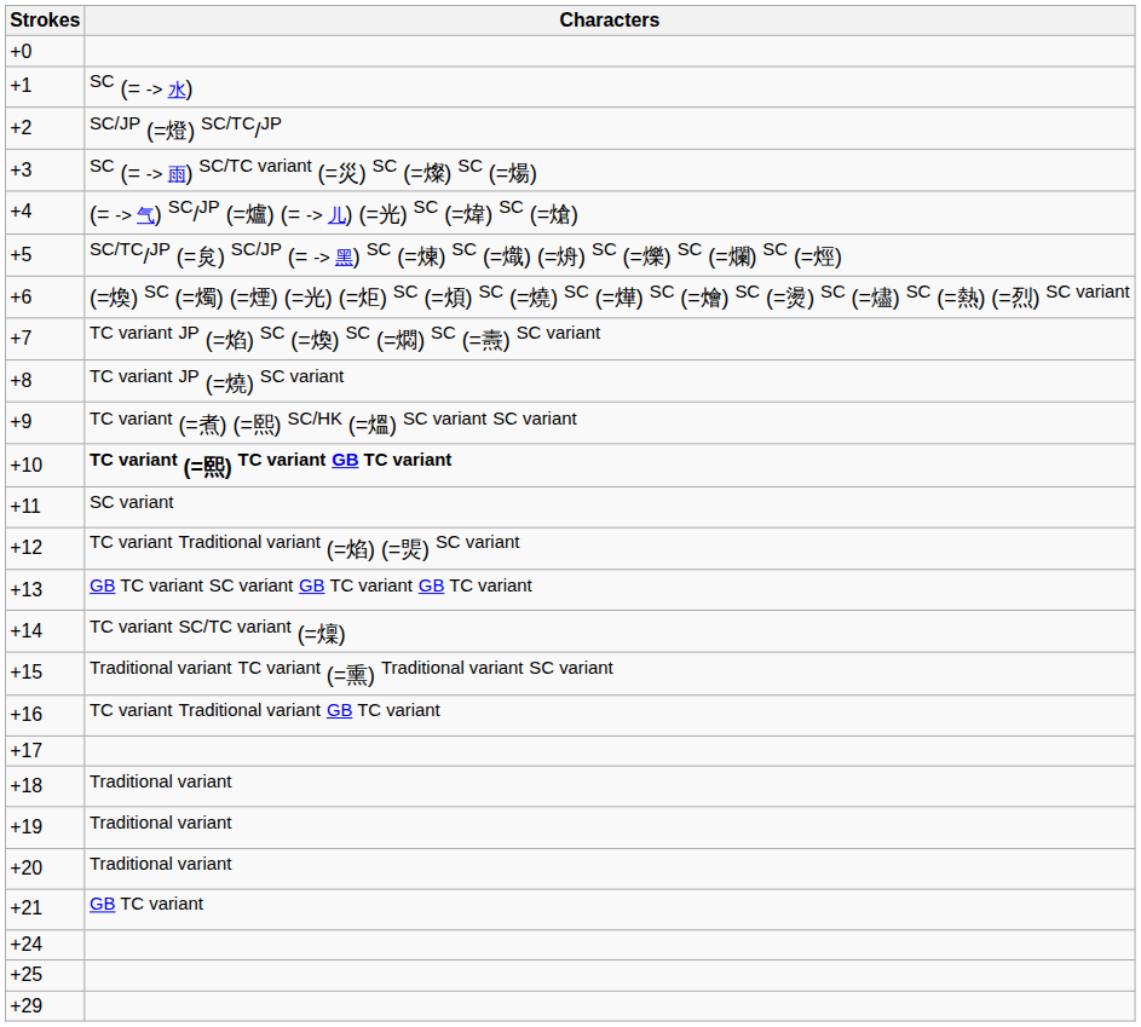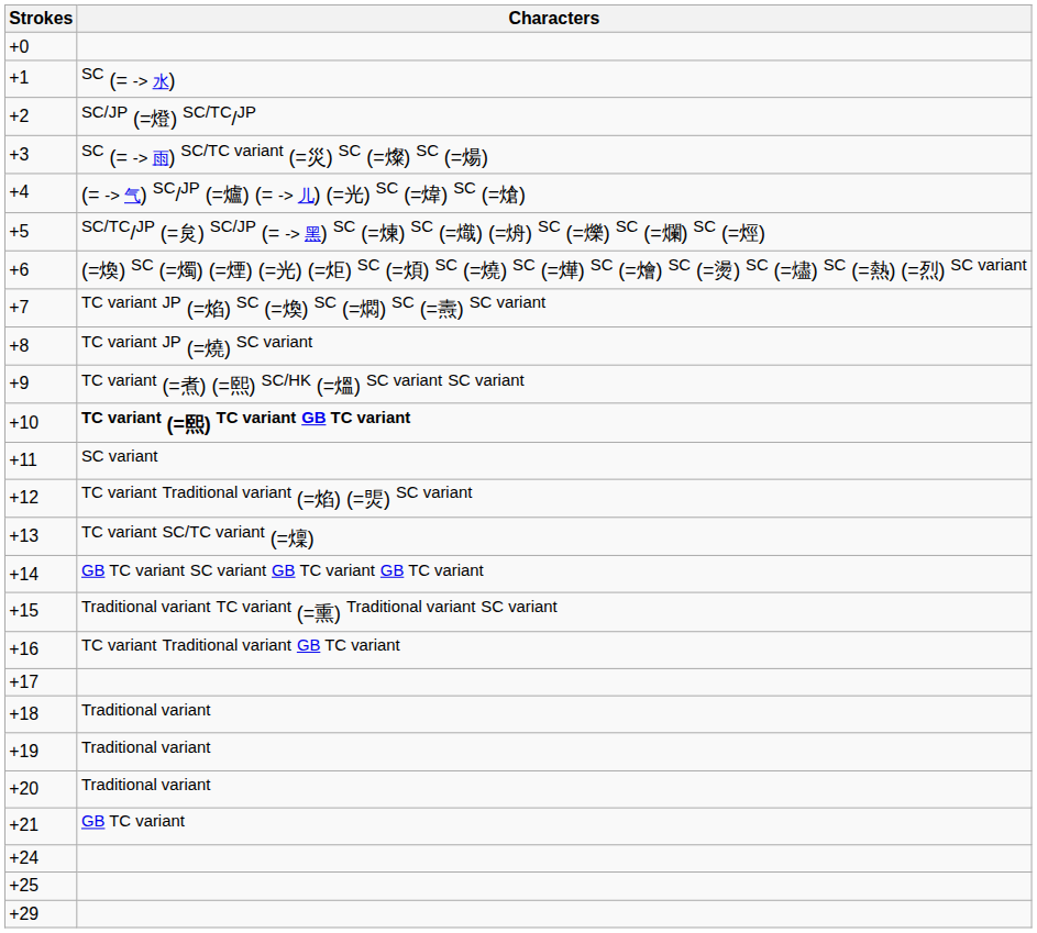 <table class="wikitable">
 <tr>
 <th>Strokes</th>
 <th>Characters</th>
 </tr>
 <tr --->
 <td>+0</td>
 <td style="font-size: large;"> </td>
 </tr>
 <tr --->
 <td>+1</td>
 <td style="font-size: large;"><sup>SC</sup> (= <small>-> <a href='#'>水</a></small>)</td>
 </tr>
 <tr --->
 <td>+2</td>
 <td style="font-size: large;"> <sup>SC/JP</sup> (=燈) <sup>SC/TC</sup>/<sup>JP</sup>   </td>
 </tr>
 <tr --->
 <td>+3</td>
 <td style="font-size: large;"> <sup>SC</sup> (= <small>-> <a href='#'>雨</a></small>)         <sup>SC/TC variant</sup> (=災) <sup>SC</sup> (=燦) <sup>SC</sup> (=煬)</td>
 </tr>
 <tr --->
 <td>+4</td>
 <td style="font-size: large;"> (= <small>-> <a href='#'>气</a></small>)        <sup>SC</sup>/<sup>JP</sup> (=爐)               (= <small>-> <a href='#'>儿</a></small>)     (=光) <sup>SC</sup> (=煒) <sup>SC</sup> (=熗) </td>
 </tr>
 <tr --->
 <td>+5</td>
 <td style="font-size: large;">              <sup>SC/TC</sup>/<sup>JP</sup>      (=炱)       <sup>SC/JP</sup> (= <small>-> <a href='#'>黑</a></small>)   <sup>SC</sup> (=煉) <sup>SC</sup> (=熾)   (=烐)  <sup>SC</sup> (=爍) <sup>SC</sup> (=爛) <sup>SC</sup> (=烴)</td>
 </tr>
 <tr --->
 <td>+6</td>
 <td style="font-size: large;">      (=煥)                  <sup>SC</sup> (=燭)     (=煙)   (=光)     (=炬) <sup>SC</sup> (=煩) <sup>SC</sup> (=燒) <sup>SC</sup> (=燁) <sup>SC</sup> (=燴)  <sup>SC</sup> (=燙) <sup>SC</sup> (=燼) <sup>SC</sup> (=熱)  (=烈) <sup>SC variant</sup></td>
 </tr>
 <tr --->
 <td>+7</td>
 <td style="font-size: large;">                                   <sup>TC variant</sup>  <sup>JP</sup> (=焰) <sup>SC</sup> (=煥) <sup>SC</sup> (=燜)  <sup>SC</sup> (=燾) <sup>SC variant</sup></td>
 </tr>
 <tr --->
 <td>+8</td>
 <td style="font-size: large;">                  <sup>TC variant</sup>                 <sup>JP</sup> (=燒)              <sup>SC variant</sup></td>
 </tr>
 <tr --->
 <td>+9</td>
 <td style="font-size: large;">        <sup>TC variant</sup>  (=煮)     (=熙)                            <sup>SC/HK</sup> (=熅)     <sup>SC variant</sup>  <sup>SC variant</sup></td>
 </tr>
 <tr --->
 <td>+10</td>
 <td style="font-size: large;"><strong><sup>TC variant</sup>                (=熙)     <sup>TC variant</sup>            <sup><a href='#'>GB</a> TC variant</sup></strong></td>
 </tr>
 <tr --->
 <td>+11</td>
 <td style="font-size: large;">                            <sup>SC variant</sup></td>
 </tr>
 <tr --->
 <td>+12</td>
 <td style="font-size: large;">         <sup>TC variant</sup>  <sup>Traditional variant</sup>    (=焰)                        (=煚)    <sup>SC variant</sup></td>
 </tr>
 <tr --->
 <td>+13</td>
-<td style="font-size: large;">            <sup><a href='#'>GB</a> TC variant</sup> <sup>SC variant</sup> <sup><a href='#'>GB</a> TC variant</sup> <sup><a href='#'>GB</a> TC variant</sup></td>
+<td style="font-size: large;"> <sup>TC variant</sup>                       <sup>SC/TC variant</sup> (=燣)</td>
 </tr>
 <tr --->
 <td>+14</td>
-<td style="font-size: large;"> <sup>TC variant</sup>                       <sup>SC/TC variant</sup> (=燣)</td>
+<td style="font-size: large;">            <sup><a href='#'>GB</a> TC variant</sup> <sup>SC variant</sup> <sup><a href='#'>GB</a> TC variant</sup> <sup><a href='#'>GB</a> TC variant</sup></td>
 </tr>
 <tr --->
 <td>+15</td>
 <td style="font-size: large;"><sup>Traditional variant</sup>   <sup>TC variant</sup>     (=熏) <sup>Traditional variant</sup>    <sup>SC variant</sup></td>
 </tr>
 <tr --->
 <td>+16</td>
 <td style="font-size: large;">  <sup>TC variant</sup>     <sup>Traditional variant</sup>  <sup><a href='#'>GB</a> TC variant</sup></td>
 </tr>
 <tr --->
 <td>+17</td>
 <td style="font-size: large;">  </td>
 </tr>
 <tr --->
 <td>+18</td>
 <td style="font-size: large;">   <sup>Traditional variant</sup> </td>
 </tr>
 <tr --->
 <td>+19</td>
 <td style="font-size: large;"><sup>Traditional variant</sup> </td>
 </tr>
 <tr --->
 <td>+20</td>
 <td style="font-size: large;"><sup>Traditional variant</sup>  </td>
 </tr>
 <tr --->
 <td>+21</td>
 <td style="font-size: large;"> <sup><a href='#'>GB</a> TC variant</sup></td>
 </tr>
 <tr --->
 <td>+24</td>
 <td style="font-size: large;"></td>
 </tr>
 <tr --->
 <td>+25</td>
 <td style="font-size: large;"></td>
 </tr>
 <tr --->
 <td>+29</td>
 <td style="font-size: large;"></td>
 </tr>
 </table>
